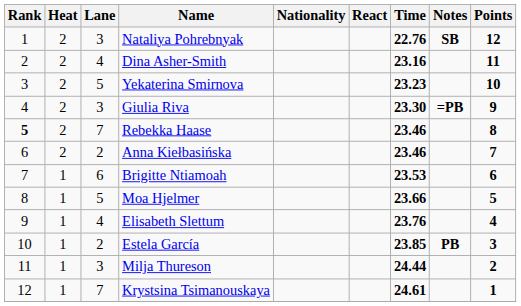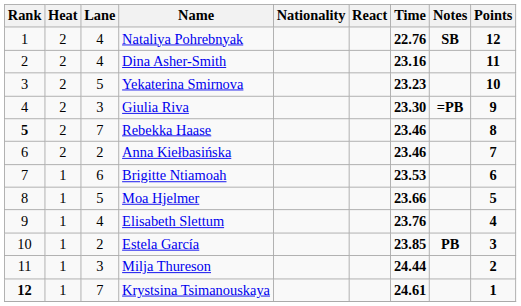 <table class="wikitable sortable" style="text-align:center">
 <tr>
 <th>Rank</th>
 <th>Heat</th>
 <th>Lane</th>
 <th>Name</th>
 <th>Nationality</th>
 <th>React</th>
 <th>Time</th>
 <th>Notes</th>
 <th>Points</th>
 </tr>
 <tr>
 <td>1</td>
 <td>2</td>
-<td>3</td>
+<td>4</td>
 <td align=left><a href='#'>Nataliya Pohrebnyak</a></td>
 <td align=left></td>
 <td></td>
 <td><strong>22.76</strong></td>
 <td><strong>SB </strong></td>
 <td><strong>12</strong></td>
 </tr>
 <tr>
 <td>2</td>
 <td>2</td>
 <td>4</td>
 <td align=left><a href='#'>Dina Asher-Smith</a></td>
 <td align=left></td>
 <td></td>
 <td><strong>23.16</strong></td>
 <td></td>
 <td><strong>11</strong></td>
 </tr>
 <tr>
 <td>3</td>
 <td>2</td>
 <td>5</td>
 <td align=left><a href='#'>Yekaterina Smirnova</a></td>
 <td align=left></td>
 <td></td>
 <td><strong>23.23</strong></td>
 <td></td>
 <td><strong>10</strong></td>
 </tr>
 <tr>
 <td>4</td>
 <td>2</td>
 <td>3</td>
 <td align=left><a href='#'>Giulia Riva</a></td>
 <td align=left></td>
 <td></td>
 <td><strong>23.30</strong></td>
 <td><strong>=PB</strong></td>
 <td><strong>9</strong></td>
 </tr>
 <tr>
 <td><strong>5</strong></td>
 <td>2</td>
 <td>7</td>
 <td align=left><a href='#'>Rebekka Haase</a></td>
 <td align=left></td>
 <td></td>
 <td><strong>23.46</strong></td>
 <td></td>
 <td><strong>8</strong></td>
 </tr>
 <tr>
 <td>6</td>
 <td>2</td>
 <td>2</td>
 <td align=left><a href='#'>Anna Kiełbasińska</a></td>
 <td align=left></td>
 <td></td>
 <td><strong>23.46</strong></td>
 <td></td>
 <td><strong>7</strong></td>
 </tr>
 <tr>
 <td>7</td>
 <td>1</td>
 <td>6</td>
 <td align=left><a href='#'>Brigitte Ntiamoah</a></td>
 <td align=left></td>
 <td></td>
 <td><strong>23.53</strong></td>
 <td></td>
 <td><strong>6</strong></td>
 </tr>
 <tr>
 <td>8</td>
 <td>1</td>
 <td>5</td>
 <td align=left><a href='#'>Moa Hjelmer</a></td>
 <td align=left></td>
 <td></td>
 <td><strong>23.66</strong></td>
 <td></td>
 <td><strong>5</strong></td>
 </tr>
 <tr>
 <td>9</td>
 <td>1</td>
 <td>4</td>
 <td align=left><a href='#'>Elisabeth Slettum</a></td>
 <td align=left></td>
 <td></td>
 <td><strong>23.76</strong></td>
 <td></td>
 <td><strong>4</strong></td>
 </tr>
 <tr>
 <td>10</td>
 <td>1</td>
 <td>2</td>
 <td align=left><a href='#'>Estela García</a></td>
 <td align=left></td>
 <td></td>
 <td><strong>23.85</strong></td>
 <td><strong>PB </strong></td>
 <td><strong>3</strong></td>
 </tr>
 <tr>
 <td>11</td>
 <td>1</td>
 <td>3</td>
 <td align=left><a href='#'>Milja Thureson</a></td>
 <td align=left></td>
 <td></td>
 <td><strong>24.44</strong></td>
 <td></td>
 <td><strong>2</strong></td>
 </tr>
 <tr>
-<td>12</td>
+<td><strong>12</strong></td>
 <td>1</td>
 <td>7</td>
 <td align=left><a href='#'>Krystsina Tsimanouskaya</a></td>
 <td align=left></td>
 <td></td>
 <td><strong>24.61</strong></td>
 <td></td>
 <td><strong>1</strong></td>
 </tr>
 <tr>
 </tr>
 </table>
